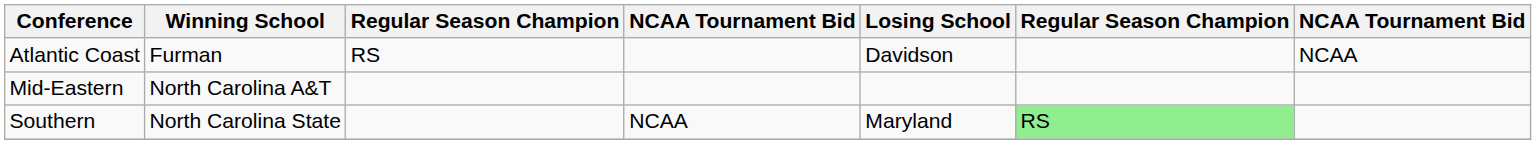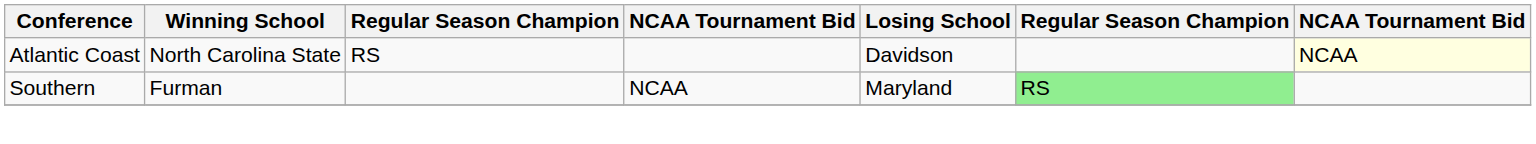 <table class="wikitable">
 <tr>
 <th>Conference</th>
 <th>Winning School</th>
 <th>Regular Season Champion</th>
 <th>NCAA Tournament Bid</th>
 <th>Losing School</th>
 <th>Regular Season Champion</th>
 <th>NCAA Tournament Bid</th>
 </tr>
 <tr>
 <td>Atlantic Coast</td>
-<td>Furman</td>
+<td>North Carolina State</td>
 <td>RS</td>
 <td></td>
 <td>Davidson</td>
 <td></td>
-<td>NCAA</td>
-</tr>
-<tr>
-<td>Mid-Eastern</td>
-<td>North Carolina A&T</td>
-<td></td>
-<td></td>
-<td></td>
-<td></td>
-<td></td>
+<td style="background: lightyellow;">NCAA</td>
 </tr>
 <tr>
 <td>Southern</td>
-<td>North Carolina State</td>
+<td>Furman</td>
 <td></td>
 <td>NCAA</td>
 <td>Maryland</td>
 <td style="background: lightgreen;">RS</td>
 <td></td>
 </tr>
 <tr>
 </tr>
 </table>
